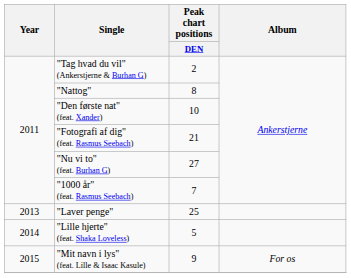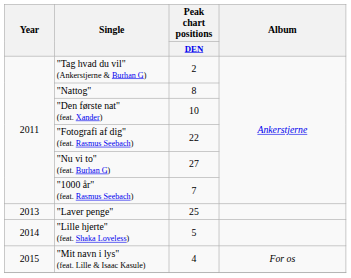 <table class="wikitable" style="text-align: center;">
 <tr>
 <th rowspan="2" width="75">Year</th>
 <th rowspan="2" width="180">Single</th>
 <th colspan="1" width="75">Peak <br>chart <br>positions</th>
 <th width="200" rowspan="2">Album</th>
 </tr>
 <tr style="font-size:90%;">
 <th style="width:4em;"><a href='#'>DEN</a></th>
 </tr>
 <tr>
 <td rowspan="6">2011</td>
 <td style="text-align:left;">"Tag hvad du vil" <br><small>(Ankerstjerne & <a href='#'>Burhan G</a>)</small></td>
 <td>2</td>
 <td rowspan="6"><em><a href='#'>Ankerstjerne</a></em></td>
 </tr>
 <tr>
 <td style="text-align:left;">"Nattog"</td>
 <td>8</td>
 </tr>
 <tr>
 <td style="text-align:left;">"Den første nat" <br><small>(feat. <a href='#'>Xander</a>)</small></td>
 <td>10</td>
 </tr>
 <tr>
 <td style="text-align:left;">"Fotografi af dig" <br><small>(feat. <a href='#'>Rasmus Seebach</a>)</small></td>
-<td>21</td>
+<td>22</td>
 </tr>
 <tr>
 <td style="text-align:left;">"Nu vi to" <br><small>(feat. <a href='#'>Burhan G</a>)</small></td>
 <td>27</td>
 </tr>
 <tr>
 <td style="text-align:left;">"1000 år" <br><small>(feat. <a href='#'>Rasmus Seebach</a>)</small></td>
 <td>7</td>
 </tr>
 <tr>
 <td rowspan="1">2013</td>
 <td style="text-align:left;">"Laver penge"</td>
 <td>25</td>
 <td rowspan="1"></td>
 </tr>
 <tr>
 <td rowspan="1">2014</td>
 <td style="text-align:left;">"Lille hjerte" <br><small>(feat. <a href='#'>Shaka Loveless</a>)</small></td>
 <td>5</td>
 <td rowspan="1"></td>
 </tr>
 <tr>
 <td rowspan="1">2015</td>
 <td style="text-align:left;">"Mit navn i lys"<br><small>(feat. Lille & Isaac Kasule)</small></td>
-<td>9</td>
+<td>4</td>
 <td rowspan="1"><em>For os</em></td>
 </tr>
 <tr>
 </tr>
 </table>
